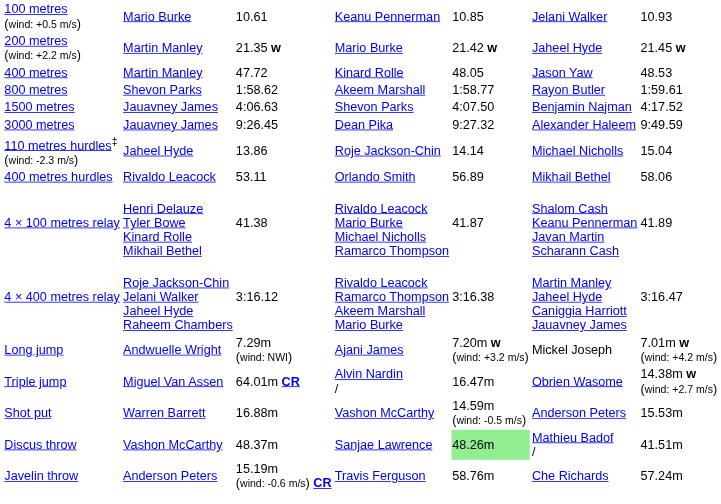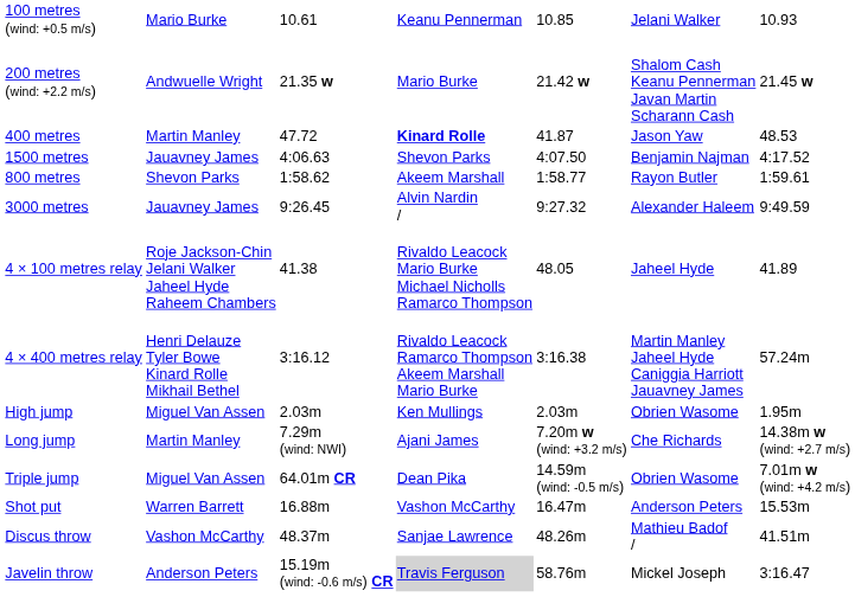 <table>
 <tr>
 <td><a href='#'>100 metres</a> <br>(<small>wind: +0.5 m/s</small>)</td>
 <td align=left><a href='#'>Mario Burke</a> <br> </td>
 <td>10.61</td>
 <td align=left><a href='#'>Keanu Pennerman</a> <br> </td>
 <td>10.85</td>
 <td align=left><a href='#'>Jelani Walker</a> <br> </td>
 <td>10.93</td>
 </tr>
 <tr>
 <td><a href='#'>200 metres</a> <br>(<small>wind: +2.2 m/s</small>)</td>
-<td align=left><a href='#'>Martin Manley</a> <br> </td>
+<td align=left><a href='#'>Andwuelle Wright</a> <br> </td>
 <td>21.35 <strong>w</strong></td>
 <td align=left><a href='#'>Mario Burke</a> <br> </td>
 <td>21.42 <strong>w</strong></td>
-<td align=left><a href='#'>Jaheel Hyde</a> <br> </td>
+<td align=left> <br><a href='#'>Shalom Cash</a> <br><a href='#'>Keanu Pennerman</a> <br><a href='#'>Javan Martin</a> <br><a href='#'>Scharann Cash</a></td>
 <td>21.45 <strong>w</strong></td>
 </tr>
 <tr>
 <td><a href='#'>400 metres</a></td>
 <td align=left><a href='#'>Martin Manley</a> <br> </td>
 <td>47.72</td>
-<td align=left><a href='#'>Kinard Rolle</a> <br> </td>
-<td>48.05</td>
+<td align=left><strong><a href='#'>Kinard Rolle</a> <br> </strong></td>
+<td>41.87</td>
 <td align=left><a href='#'>Jason Yaw</a> <br> </td>
 <td>48.53</td>
+</tr>
+<tr>
+<td><a href='#'>1500 metres</a></td>
+<td align=left><a href='#'>Jauavney James</a> <br> </td>
+<td>4:06.63</td>
+<td align=left><a href='#'>Shevon Parks</a> <br> </td>
+<td>4:07.50</td>
+<td align=left><a href='#'>Benjamin Najman</a> <br> </td>
+<td>4:17.52</td>
 </tr>
 <tr>
 <td><a href='#'>800 metres</a></td>
 <td align=left><a href='#'>Shevon Parks</a> <br> </td>
 <td>1:58.62</td>
 <td align=left><a href='#'>Akeem Marshall</a> <br> </td>
 <td>1:58.77</td>
 <td align=left><a href='#'>Rayon Butler</a> <br> </td>
 <td>1:59.61</td>
 </tr>
 <tr>
-<td><a href='#'>1500 metres</a></td>
-<td align=left><a href='#'>Jauavney James</a> <br> </td>
-<td>4:06.63</td>
-<td align=left><a href='#'>Shevon Parks</a> <br> </td>
-<td>4:07.50</td>
-<td align=left><a href='#'>Benjamin Najman</a> <br> </td>
-<td>4:17.52</td>
-</tr>
-<tr>
 <td><a href='#'>3000 metres</a></td>
 <td align=left><a href='#'>Jauavney James</a> <br> </td>
 <td>9:26.45</td>
-<td align=left><a href='#'>Dean Pika</a> <br> </td>
+<td align=left><a href='#'>Alvin Nardin</a> <br> /</td>
 <td>9:27.32</td>
 <td align=left><a href='#'>Alexander Haleem</a> <br> </td>
 <td>9:49.59</td>
 </tr>
 <tr>
-<td><a href='#'>110 metres hurdles</a><sup>‡</sup> <br>(<small>wind: -2.3 m/s</small>)</td>
-<td align=left><a href='#'>Jaheel Hyde</a> <br> </td>
-<td>13.86</td>
-<td align=left><a href='#'>Roje Jackson-Chin</a> <br> </td>
-<td>14.14</td>
-<td align=left><a href='#'>Michael Nicholls</a> <br> </td>
-<td>15.04</td>
-</tr>
-<tr>
-<td><a href='#'>400 metres hurdles</a></td>
-<td align=left><a href='#'>Rivaldo Leacock</a> <br> </td>
-<td>53.11</td>
-<td align=left><a href='#'>Orlando Smith</a> <br> </td>
-<td>56.89</td>
-<td align=left><a href='#'>Mikhail Bethel</a> <br> </td>
-<td>58.06</td>
-</tr>
-<tr>
 <td><a href='#'>4 × 100 metres relay</a></td>
-<td align=left> <br><a href='#'>Henri Delauze</a> <br><a href='#'>Tyler Bowe</a> <br><a href='#'>Kinard Rolle</a> <br><a href='#'>Mikhail Bethel</a></td>
+<td align=left> <br><a href='#'>Roje Jackson-Chin</a> <br><a href='#'>Jelani Walker</a> <br><a href='#'>Jaheel Hyde</a> <br><a href='#'>Raheem Chambers</a></td>
 <td>41.38</td>
 <td align=left> <br><a href='#'>Rivaldo Leacock</a> <br><a href='#'>Mario Burke</a> <br><a href='#'>Michael Nicholls</a> <br><a href='#'>Ramarco Thompson</a></td>
-<td>41.87</td>
-<td align=left> <br><a href='#'>Shalom Cash</a> <br><a href='#'>Keanu Pennerman</a> <br><a href='#'>Javan Martin</a> <br><a href='#'>Scharann Cash</a></td>
+<td>48.05</td>
+<td align=left><a href='#'>Jaheel Hyde</a> <br> </td>
 <td>41.89</td>
 </tr>
 <tr>
 <td><a href='#'>4 × 400 metres relay</a></td>
-<td align=left> <br><a href='#'>Roje Jackson-Chin</a> <br><a href='#'>Jelani Walker</a> <br><a href='#'>Jaheel Hyde</a> <br><a href='#'>Raheem Chambers</a></td>
+<td align=left> <br><a href='#'>Henri Delauze</a> <br><a href='#'>Tyler Bowe</a> <br><a href='#'>Kinard Rolle</a> <br><a href='#'>Mikhail Bethel</a></td>
 <td>3:16.12</td>
 <td align=left> <br><a href='#'>Rivaldo Leacock</a> <br><a href='#'>Ramarco Thompson</a> <br><a href='#'>Akeem Marshall</a> <br><a href='#'>Mario Burke</a></td>
 <td>3:16.38</td>
 <td align=left> <br><a href='#'>Martin Manley</a> <br><a href='#'>Jaheel Hyde</a> <br><a href='#'>Caniggia Harriott</a> <br><a href='#'>Jauavney James</a></td>
-<td>3:16.47</td>
+<td>57.24m</td>
+</tr>
+<tr>
+<td><a href='#'>High jump</a></td>
+<td align=left><a href='#'>Miguel Van Assen</a> <br> </td>
+<td>2.03m</td>
+<td align=left><a href='#'>Ken Mullings</a> <br> </td>
+<td>2.03m</td>
+<td align=left><a href='#'>Obrien Wasome</a> <br> </td>
+<td>1.95m</td>
 </tr>
 <tr>
 <td><a href='#'>Long jump</a></td>
-<td align=left><a href='#'>Andwuelle Wright</a> <br> </td>
+<td align=left><a href='#'>Martin Manley</a> <br> </td>
 <td>7.29m <br>(<small>wind: NWI</small>)</td>
 <td align=left><a href='#'>Ajani James</a> <br> </td>
 <td>7.20m <strong>w</strong><br>(<small>wind: +3.2 m/s</small>)</td>
-<td align=left>Mickel Joseph <br> </td>
-<td>7.01m <strong>w</strong> <br>(<small>wind: +4.2 m/s</small>)</td>
+<td align=left><a href='#'>Che Richards</a> <br> </td>
+<td>14.38m <strong>w</strong><br>(<small>wind: +2.7 m/s</small>)</td>
 </tr>
 <tr>
 <td><a href='#'>Triple jump</a></td>
 <td align=left><a href='#'>Miguel Van Assen</a> <br> </td>
 <td>64.01m <a href='#'><strong>CR</strong></a></td>
-<td align=left><a href='#'>Alvin Nardin</a> <br> /</td>
-<td>16.47m</td>
+<td align=left><a href='#'>Dean Pika</a> <br> </td>
+<td>14.59m <br>(<small>wind: -0.5 m/s</small>)</td>
 <td align=left><a href='#'>Obrien Wasome</a> <br> </td>
-<td>14.38m <strong>w</strong><br>(<small>wind: +2.7 m/s</small>)</td>
+<td>7.01m <strong>w</strong> <br>(<small>wind: +4.2 m/s</small>)</td>
 </tr>
 <tr>
 <td><a href='#'>Shot put</a></td>
 <td align=left><a href='#'>Warren Barrett</a> <br> </td>
 <td>16.88m</td>
 <td align=left><a href='#'>Vashon McCarthy</a> <br> </td>
-<td>14.59m <br>(<small>wind: -0.5 m/s</small>)</td>
+<td>16.47m</td>
 <td align=left><a href='#'>Anderson Peters</a> <br> </td>
 <td>15.53m</td>
 </tr>
 <tr>
 <td><a href='#'>Discus throw</a></td>
 <td align=left><a href='#'>Vashon McCarthy</a> <br> </td>
 <td>48.37m</td>
 <td align=left><a href='#'>Sanjae Lawrence</a> <br> </td>
-<td style="background: lightgreen;">48.26m</td>
+<td>48.26m</td>
 <td align=left><a href='#'>Mathieu Badof</a> <br> /</td>
 <td>41.51m</td>
 </tr>
 <tr>
 <td><a href='#'>Javelin throw</a></td>
 <td align=left><a href='#'>Anderson Peters</a> <br> </td>
 <td>15.19m <br>(<small>wind: -0.6 m/s</small>) <a href='#'><strong>CR</strong></a></td>
-<td align=left><a href='#'>Travis Ferguson</a> <br> </td>
+<td align=left style="background: lightgrey;"><a href='#'>Travis Ferguson</a> <br> </td>
 <td>58.76m</td>
-<td align=left><a href='#'>Che Richards</a> <br> </td>
-<td>57.24m</td>
+<td align=left>Mickel Joseph <br> </td>
+<td>3:16.47</td>
 </tr>
 </table>
